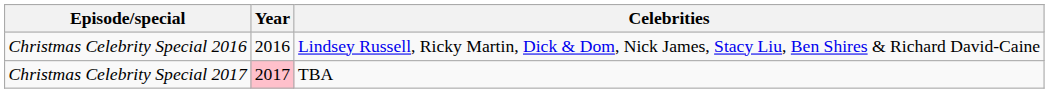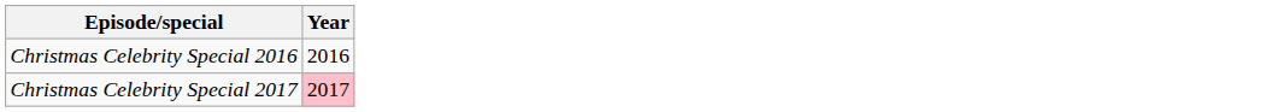 <table class="wikitable sortable">
 <tr>
 <th>Episode/special</th>
 <th>Year</th>
-<th>Celebrities</th>
 </tr>
 <tr>
 <td><em>Christmas Celebrity Special 2016</em></td>
 <td>2016</td>
-<td><a href='#'>Lindsey Russell</a>, Ricky Martin, <a href='#'>Dick & Dom</a>, Nick James, <a href='#'>Stacy Liu</a>, <a href='#'>Ben Shires</a> & Richard David-Caine</td>
 </tr>
 <tr>
 <td><em>Christmas Celebrity Special 2017</em></td>
 <td style="background: pink;">2017</td>
-<td>TBA</td>
 </tr>
 </table>
